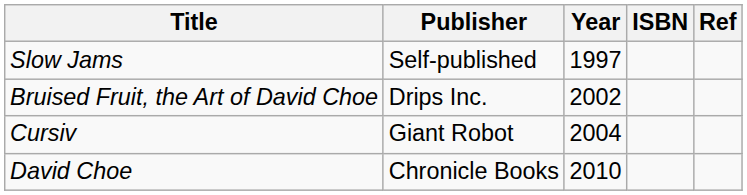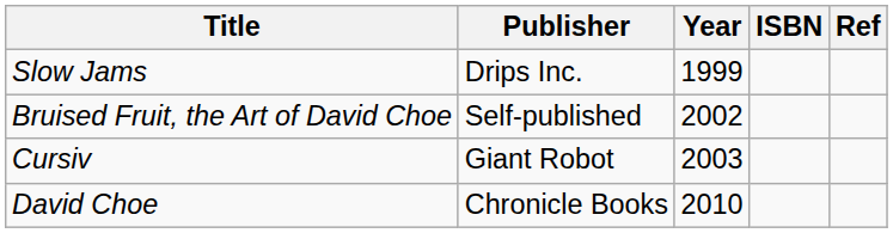 <table class="wikitable">
 <tr>
 <th>Title</th>
 <th>Publisher</th>
 <th>Year</th>
 <th>ISBN</th>
 <th>Ref</th>
 </tr>
 <tr>
 <td><em>Slow Jams</em></td>
-<td>Self-published</td>
-<td>1997</td>
+<td>Drips Inc.</td>
+<td>1999</td>
 <td></td>
 <td></td>
 </tr>
 <tr>
 <td><em>Bruised Fruit, the Art of David Choe</em></td>
-<td>Drips Inc.</td>
+<td>Self-published</td>
 <td>2002</td>
 <td></td>
 <td></td>
 </tr>
 <tr>
 <td><em>Cursiv</em></td>
 <td>Giant Robot</td>
-<td>2004</td>
+<td>2003</td>
 <td></td>
 <td></td>
 </tr>
 <tr>
 <td><em>David Choe</em></td>
 <td>Chronicle Books</td>
 <td>2010</td>
 <td></td>
 <td></td>
 </tr>
 </table>
